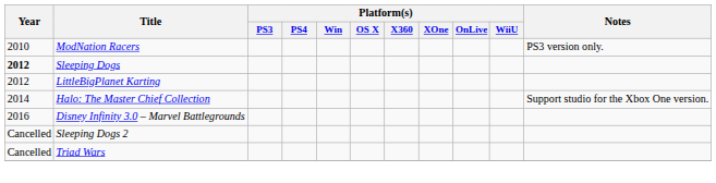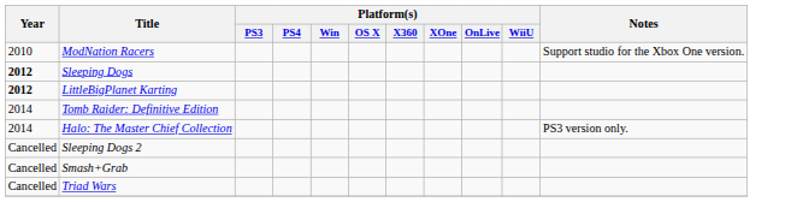 <table class="wikitable">
 <tr>
 <th rowspan="2">Year</th>
 <th rowspan="2">Title</th>
 <th colspan="8">Platform(s)</th>
 <th rowspan="2">Notes</th>
 </tr>
 <tr>
 <th style="width:3em; font-size:90%"><a href='#'>PS3</a></th>
 <th style="width:3em; font-size:90%"><a href='#'>PS4</a></th>
 <th style="width:3em; font-size:90%"><a href='#'>Win</a></th>
 <th style="width:3em; font-size:90%"><a href='#'>OS X</a></th>
 <th style="width:3em; font-size:90%"><a href='#'>X360</a></th>
 <th style="width:3em; font-size:90%"><a href='#'>XOne</a></th>
 <th style="width:3em; font-size:90%"><a href='#'>OnLive</a></th>
 <th style="width:3em; font-size:90%"><a href='#'>WiiU</a></th>
 </tr>
 <tr>
 <td>2010</td>
 <td><em><a href='#'>ModNation Racers</a></em></td>
 <td></td>
 <td></td>
 <td></td>
 <td></td>
 <td></td>
 <td></td>
 <td></td>
 <td></td>
-<td>PS3 version only.</td>
+<td>Support studio for the Xbox One version.</td>
 </tr>
 <tr>
 <td><strong>2012</strong></td>
 <td><em><a href='#'>Sleeping Dogs</a></em></td>
 <td></td>
 <td></td>
 <td></td>
 <td></td>
 <td></td>
 <td></td>
 <td></td>
 <td></td>
 <td></td>
 </tr>
 <tr>
-<td>2012</td>
+<td><strong>2012</strong></td>
 <td><em><a href='#'>LittleBigPlanet Karting</a></em></td>
+<td></td>
+<td></td>
+<td></td>
+<td></td>
+<td></td>
+<td></td>
+<td></td>
+<td></td>
+<td></td>
+</tr>
+<tr>
+<td>2014</td>
+<td><em><a href='#'>Tomb Raider: Definitive Edition</a></em></td>
 <td></td>
 <td></td>
 <td></td>
 <td></td>
 <td></td>
 <td></td>
 <td></td>
 <td></td>
 <td></td>
 </tr>
 <tr>
 <td>2014</td>
 <td><em><a href='#'>Halo: The Master Chief Collection</a></em></td>
 <td></td>
 <td></td>
 <td></td>
 <td></td>
 <td></td>
 <td></td>
 <td></td>
 <td></td>
-<td>Support studio for the Xbox One version.</td>
+<td>PS3 version only.</td>
 </tr>
 <tr>
-<td>2016</td>
-<td><em><a href='#'>Disney Infinity 3.0</a> – Marvel Battlegrounds</em></td>
+<td>Cancelled</td>
+<td><em>Sleeping Dogs 2</em></td>
 <td></td>
 <td></td>
 <td></td>
 <td></td>
 <td></td>
 <td></td>
 <td></td>
 <td></td>
 <td></td>
 </tr>
 <tr>
 <td>Cancelled</td>
-<td><em>Sleeping Dogs 2</em></td>
+<td><em>Smash+Grab</em></td>
 <td></td>
 <td></td>
 <td></td>
 <td></td>
 <td></td>
 <td></td>
 <td></td>
 <td></td>
 <td></td>
 </tr>
 <tr>
 <td>Cancelled</td>
 <td><em><a href='#'>Triad Wars</a></em></td>
 <td></td>
 <td></td>
 <td></td>
 <td></td>
 <td></td>
 <td></td>
 <td></td>
 <td></td>
 <td></td>
 </tr>
 <tr>
 </tr>
 </table>
